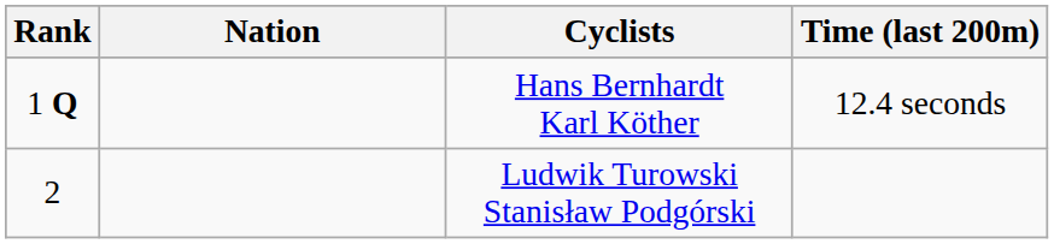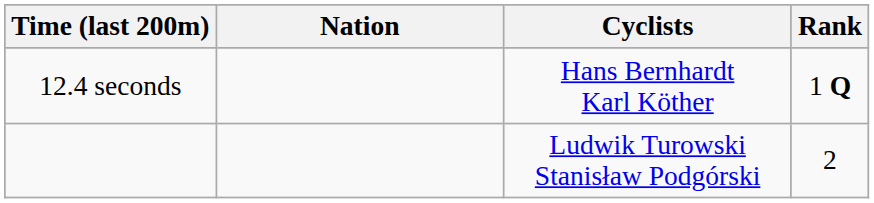 <table class="wikitable" style="text-align:center;">
 <tr>
-<th>Rank</th>
+<th>Time (last 200m)</th>
 <th style="width:10em">Nation</th>
 <th style="width:10em">Cyclists</th>
-<th>Time (last 200m)</th>
+<th>Rank</th>
 </tr>
 <tr>
-<td>1 <strong>Q</strong></td>
+<td>12.4 seconds</td>
 <td align=left></td>
 <td><a href='#'>Hans Bernhardt</a> <br> <a href='#'>Karl Köther</a></td>
-<td>12.4 seconds</td>
+<td>1 <strong>Q</strong></td>
 </tr>
 <tr>
-<td>2</td>
+<td></td>
 <td align=left></td>
 <td><a href='#'>Ludwik Turowski</a> <br> <a href='#'>Stanisław Podgórski</a></td>
-<td></td>
+<td>2</td>
 </tr>
 </table>
